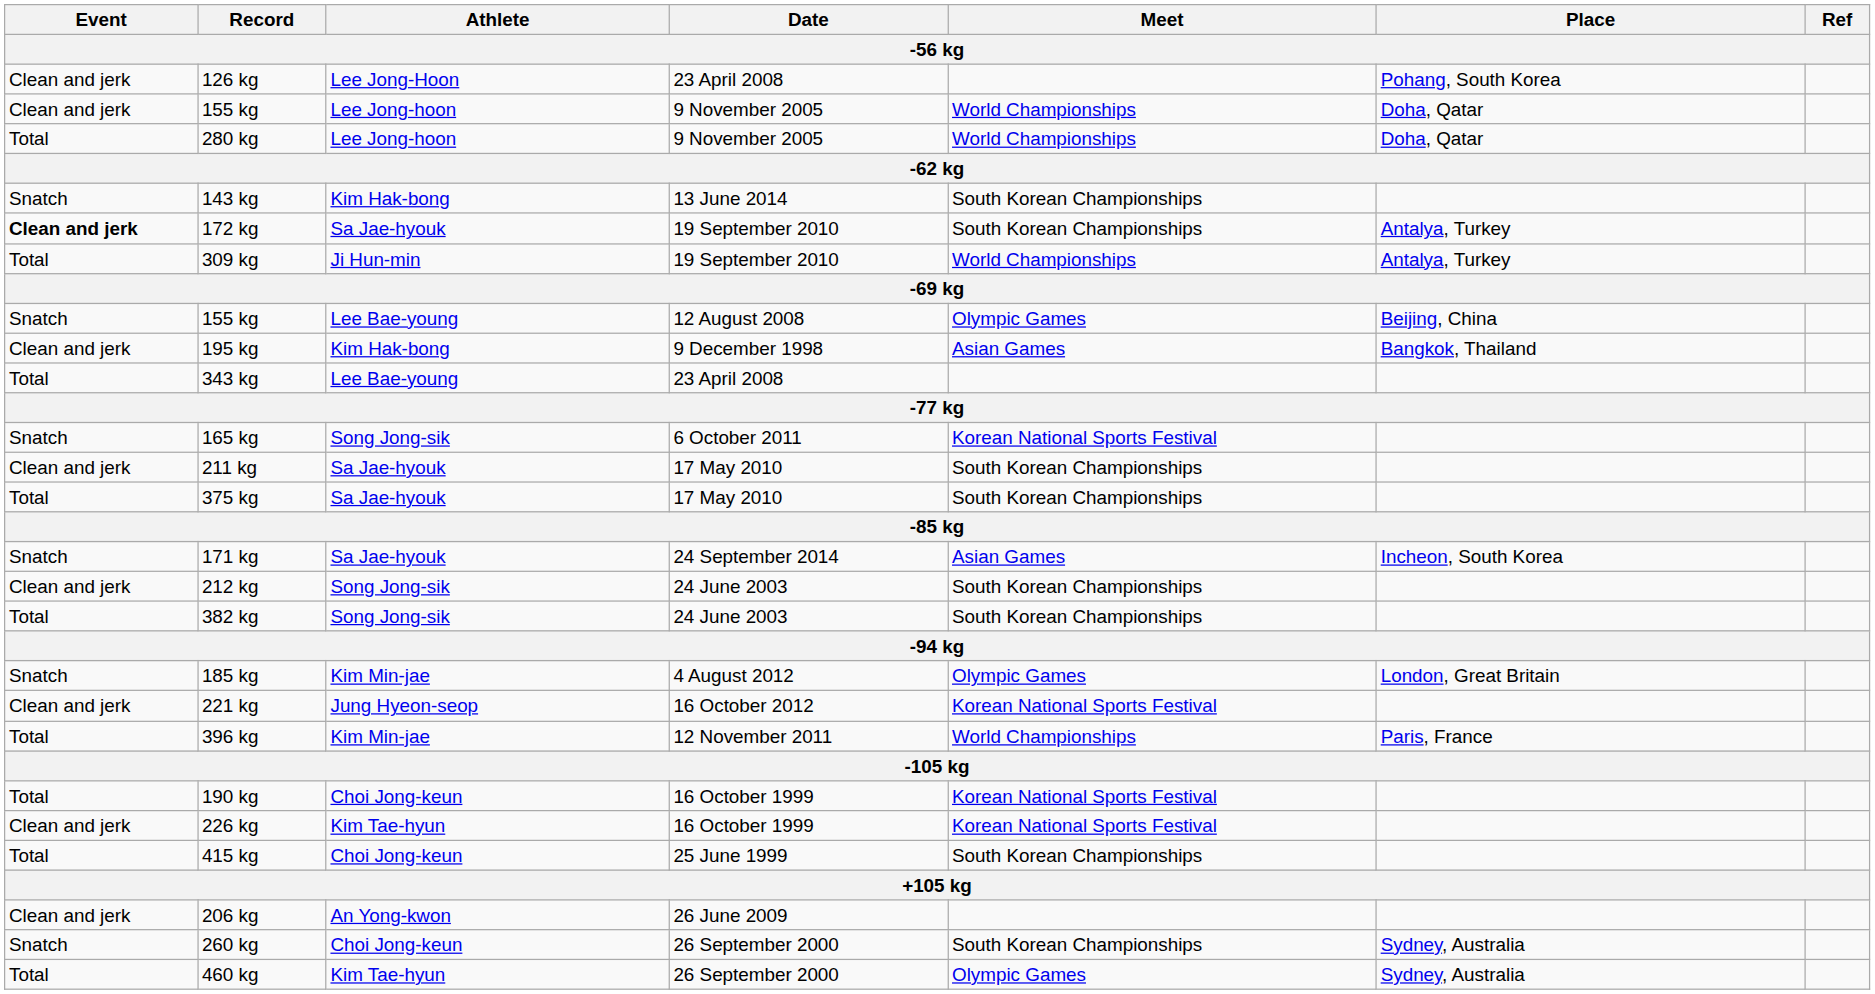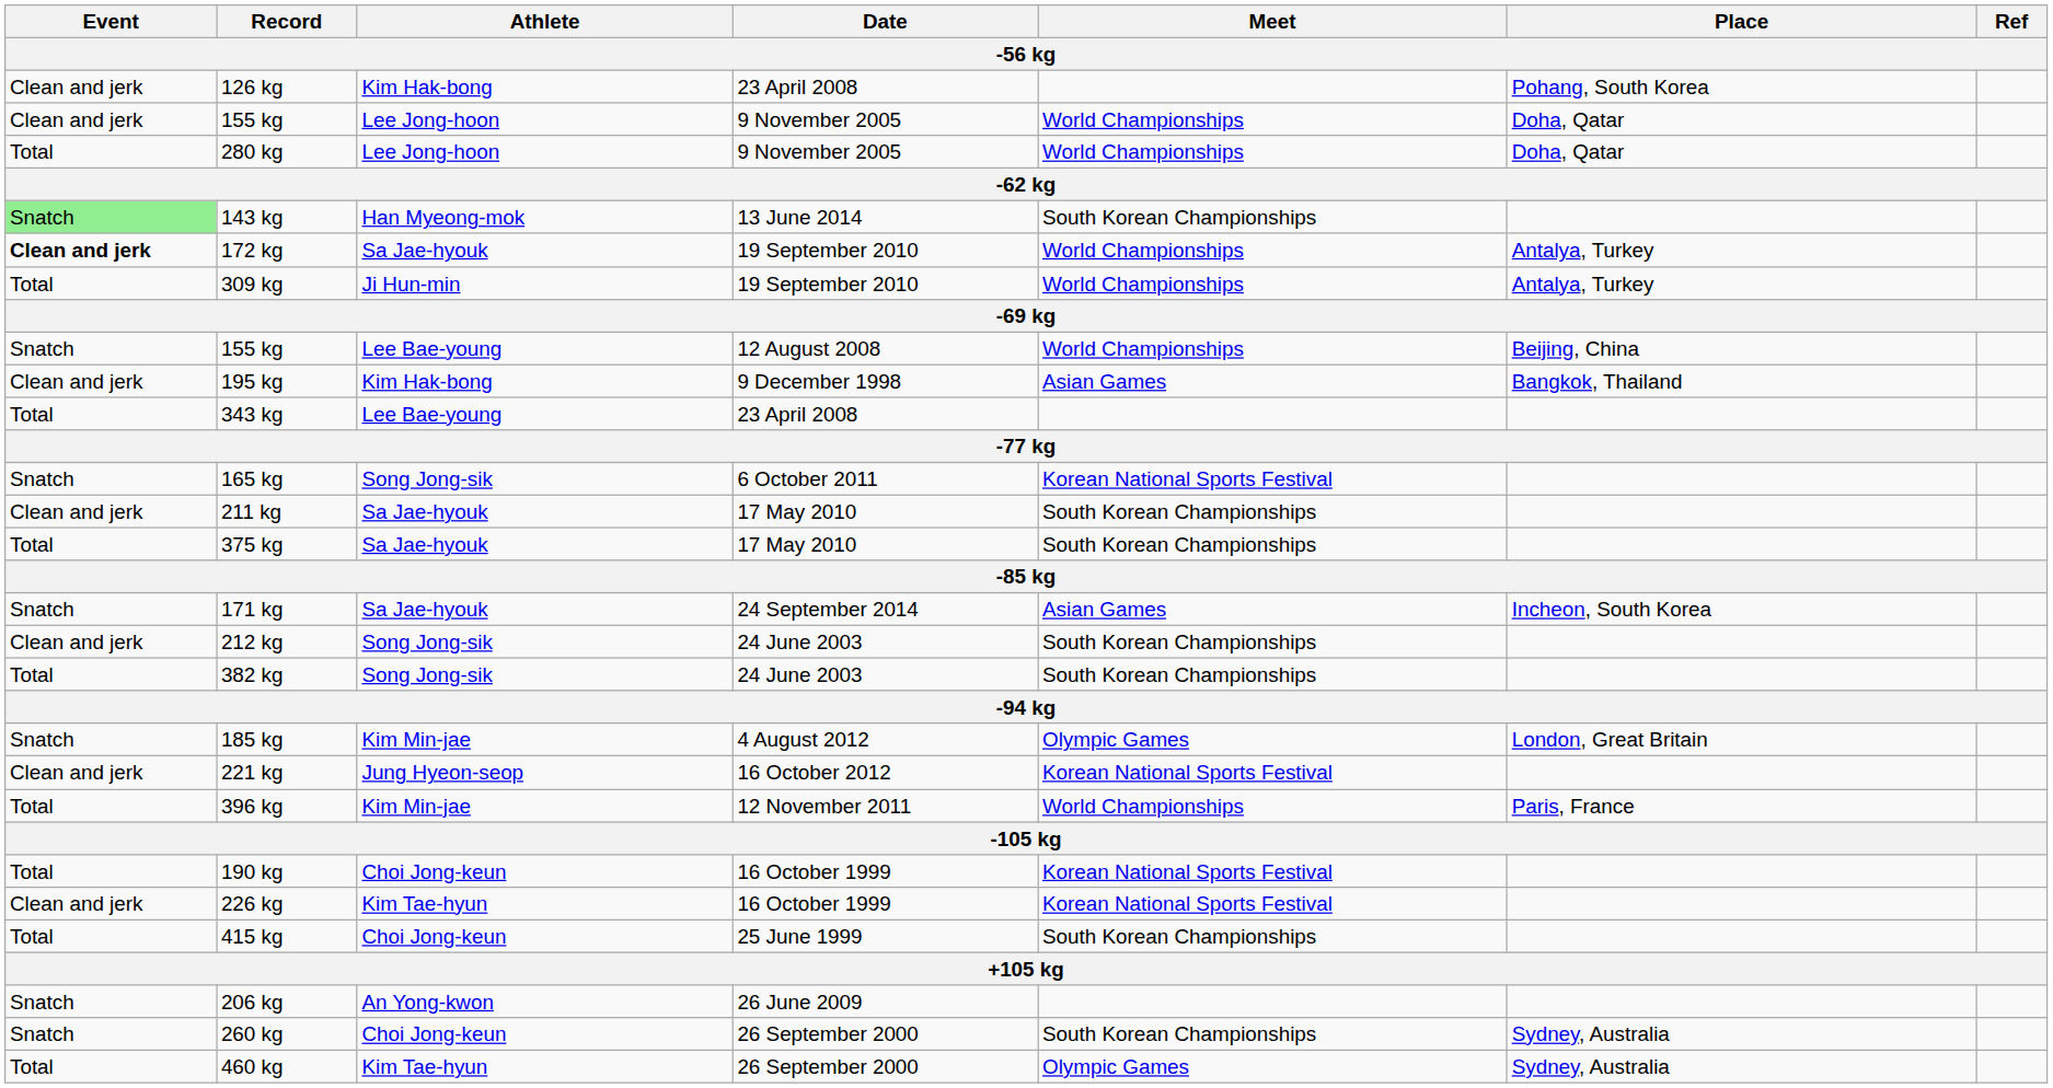 <table class="wikitable" style="font-size:95%; width: 95%;">
 <tr>
 <th width=9%>Event</th>
 <th width=6%>Record</th>
 <th width=16%>Athlete</th>
 <th width=13%>Date</th>
 <th width=20%>Meet</th>
 <th width=20%>Place</th>
 <th width=3%>Ref</th>
 </tr>
 <tr bgcolor="#DDDDDD">
 <th colspan=7>-56 kg</th>
 </tr>
 <tr>
 <td>Clean and jerk</td>
 <td>126 kg</td>
-<td><a href='#'>Lee Jong-Hoon</a></td>
+<td><a href='#'>Kim Hak-bong</a></td>
 <td>23 April 2008</td>
 <td></td>
 <td><a href='#'>Pohang</a>, South Korea</td>
 <td></td>
 </tr>
 <tr>
 <td>Clean and jerk</td>
 <td>155 kg</td>
 <td><a href='#'>Lee Jong-hoon</a></td>
 <td>9 November 2005</td>
 <td><a href='#'>World Championships</a></td>
 <td><a href='#'>Doha</a>, Qatar</td>
 <td></td>
 </tr>
 <tr>
 <td>Total</td>
 <td>280 kg</td>
 <td><a href='#'>Lee Jong-hoon</a></td>
 <td>9 November 2005</td>
 <td><a href='#'>World Championships</a></td>
 <td><a href='#'>Doha</a>, Qatar</td>
 <td></td>
 </tr>
 <tr bgcolor="#DDDDDD">
 <th colspan=7>-62 kg</th>
 </tr>
 <tr>
-<td>Snatch</td>
+<td style="background: lightgreen;">Snatch</td>
 <td>143 kg</td>
-<td><a href='#'>Kim Hak-bong</a></td>
+<td><a href='#'>Han Myeong-mok</a></td>
 <td>13 June 2014</td>
 <td>South Korean Championships</td>
 <td></td>
 <td></td>
 </tr>
 <tr>
 <td><strong>Clean and jerk</strong></td>
 <td>172 kg</td>
 <td><a href='#'>Sa Jae-hyouk</a></td>
 <td>19 September 2010</td>
-<td>South Korean Championships</td>
+<td><a href='#'>World Championships</a></td>
 <td><a href='#'>Antalya</a>, Turkey</td>
 <td></td>
 </tr>
 <tr>
 <td>Total</td>
 <td>309 kg</td>
 <td><a href='#'>Ji Hun-min</a></td>
 <td>19 September 2010</td>
 <td><a href='#'>World Championships</a></td>
 <td><a href='#'>Antalya</a>, Turkey</td>
 <td></td>
 </tr>
 <tr bgcolor="#DDDDDD">
 <th colspan=7>-69 kg</th>
 </tr>
 <tr>
 <td>Snatch</td>
 <td>155 kg</td>
 <td><a href='#'>Lee Bae-young</a></td>
 <td>12 August 2008</td>
-<td><a href='#'>Olympic Games</a></td>
+<td><a href='#'>World Championships</a></td>
 <td><a href='#'>Beijing</a>, China</td>
 <td></td>
 </tr>
 <tr>
 <td>Clean and jerk</td>
 <td>195 kg</td>
 <td><a href='#'>Kim Hak-bong</a></td>
 <td>9 December 1998</td>
 <td><a href='#'>Asian Games</a></td>
 <td><a href='#'>Bangkok</a>, Thailand</td>
 <td></td>
 </tr>
 <tr>
 <td>Total</td>
 <td>343 kg</td>
 <td><a href='#'>Lee Bae-young</a></td>
 <td>23 April 2008</td>
 <td></td>
 <td></td>
 <td></td>
 </tr>
 <tr bgcolor="#DDDDDD">
 <th colspan=7>-77 kg</th>
 </tr>
 <tr>
 <td>Snatch</td>
 <td>165 kg</td>
 <td><a href='#'>Song Jong-sik</a></td>
 <td>6 October 2011</td>
 <td><a href='#'>Korean National Sports Festival</a></td>
 <td></td>
 <td></td>
 </tr>
 <tr>
 <td>Clean and jerk</td>
 <td>211 kg</td>
 <td><a href='#'>Sa Jae-hyouk</a></td>
 <td>17 May 2010</td>
 <td>South Korean Championships</td>
 <td></td>
 <td></td>
 </tr>
 <tr>
 <td>Total</td>
 <td>375 kg</td>
 <td><a href='#'>Sa Jae-hyouk</a></td>
 <td>17 May 2010</td>
 <td>South Korean Championships</td>
 <td></td>
 <td></td>
 </tr>
 <tr bgcolor="#DDDDDD">
 <th colspan=7>-85 kg</th>
 </tr>
 <tr>
 <td>Snatch</td>
 <td>171 kg</td>
 <td><a href='#'>Sa Jae-hyouk</a></td>
 <td>24 September 2014</td>
 <td><a href='#'>Asian Games</a></td>
 <td><a href='#'>Incheon</a>, South Korea</td>
 <td></td>
 </tr>
 <tr>
 <td>Clean and jerk</td>
 <td>212 kg</td>
 <td><a href='#'>Song Jong-sik</a></td>
 <td>24 June 2003</td>
 <td>South Korean Championships</td>
 <td></td>
 <td></td>
 </tr>
 <tr>
 <td>Total</td>
 <td>382 kg</td>
 <td><a href='#'>Song Jong-sik</a></td>
 <td>24 June 2003</td>
 <td>South Korean Championships</td>
 <td></td>
 <td></td>
 </tr>
 <tr bgcolor="#DDDDDD">
 <th colspan=7>-94 kg</th>
 </tr>
 <tr>
 <td>Snatch</td>
 <td>185 kg</td>
 <td><a href='#'>Kim Min-jae</a></td>
 <td>4 August 2012</td>
 <td><a href='#'>Olympic Games</a></td>
 <td><a href='#'>London</a>, Great Britain</td>
 <td></td>
 </tr>
 <tr>
 <td>Clean and jerk</td>
 <td>221 kg</td>
 <td><a href='#'>Jung Hyeon-seop</a></td>
 <td>16 October 2012</td>
 <td><a href='#'>Korean National Sports Festival</a></td>
 <td></td>
 <td></td>
 </tr>
 <tr>
 <td>Total</td>
 <td>396 kg</td>
 <td><a href='#'>Kim Min-jae</a></td>
 <td>12 November 2011</td>
 <td><a href='#'>World Championships</a></td>
 <td><a href='#'>Paris</a>, France</td>
 <td></td>
 </tr>
 <tr bgcolor="#DDDDDD">
 <th colspan=7>-105 kg</th>
 </tr>
 <tr>
 <td>Total</td>
 <td>190 kg</td>
 <td><a href='#'>Choi Jong-keun</a></td>
 <td>16 October 1999</td>
 <td><a href='#'>Korean National Sports Festival</a></td>
 <td></td>
 <td></td>
 </tr>
 <tr>
 <td>Clean and jerk</td>
 <td>226 kg</td>
 <td><a href='#'>Kim Tae-hyun</a></td>
 <td>16 October 1999</td>
 <td><a href='#'>Korean National Sports Festival</a></td>
 <td></td>
 <td></td>
 </tr>
 <tr>
 <td>Total</td>
 <td>415 kg</td>
 <td><a href='#'>Choi Jong-keun</a></td>
 <td>25 June 1999</td>
 <td>South Korean Championships</td>
 <td></td>
 <td></td>
 </tr>
 <tr bgcolor="#DDDDDD">
 <th colspan=7>+105 kg</th>
 </tr>
 <tr>
-<td>Clean and jerk</td>
+<td>Snatch</td>
 <td>206 kg</td>
 <td><a href='#'>An Yong-kwon</a></td>
 <td>26 June 2009</td>
 <td></td>
 <td></td>
 <td></td>
 </tr>
 <tr>
 <td>Snatch</td>
 <td>260 kg</td>
 <td><a href='#'>Choi Jong-keun</a></td>
 <td>26 September 2000</td>
 <td>South Korean Championships</td>
 <td><a href='#'>Sydney</a>, Australia</td>
 <td></td>
 </tr>
 <tr>
 <td>Total</td>
 <td>460 kg</td>
 <td><a href='#'>Kim Tae-hyun</a></td>
 <td>26 September 2000</td>
 <td><a href='#'>Olympic Games</a></td>
 <td><a href='#'>Sydney</a>, Australia</td>
 <td></td>
 </tr>
 </table>
